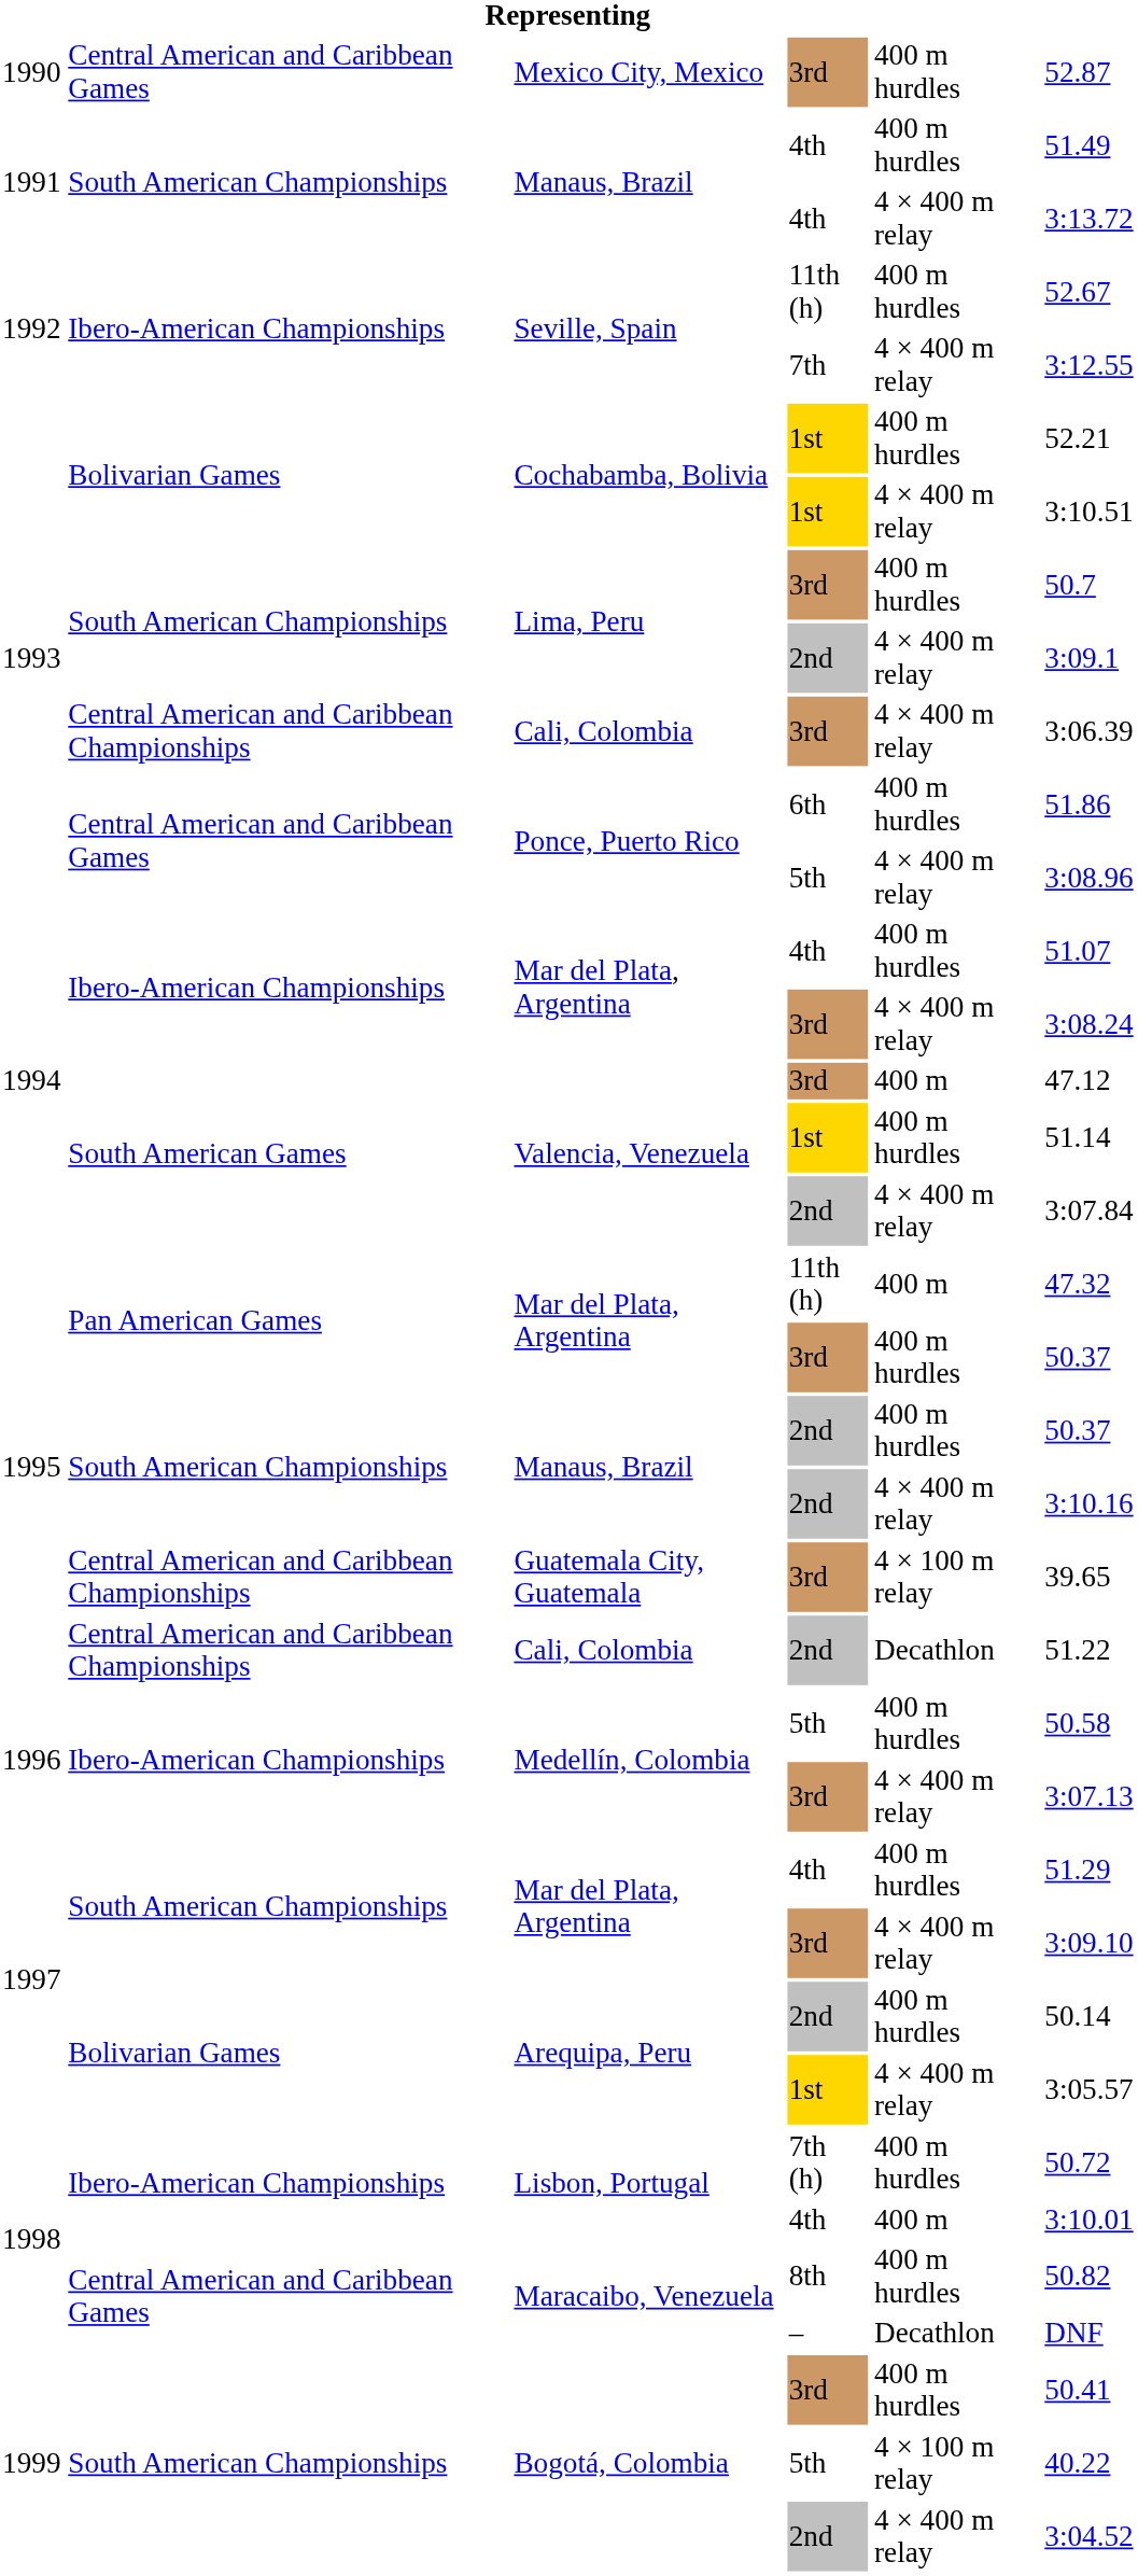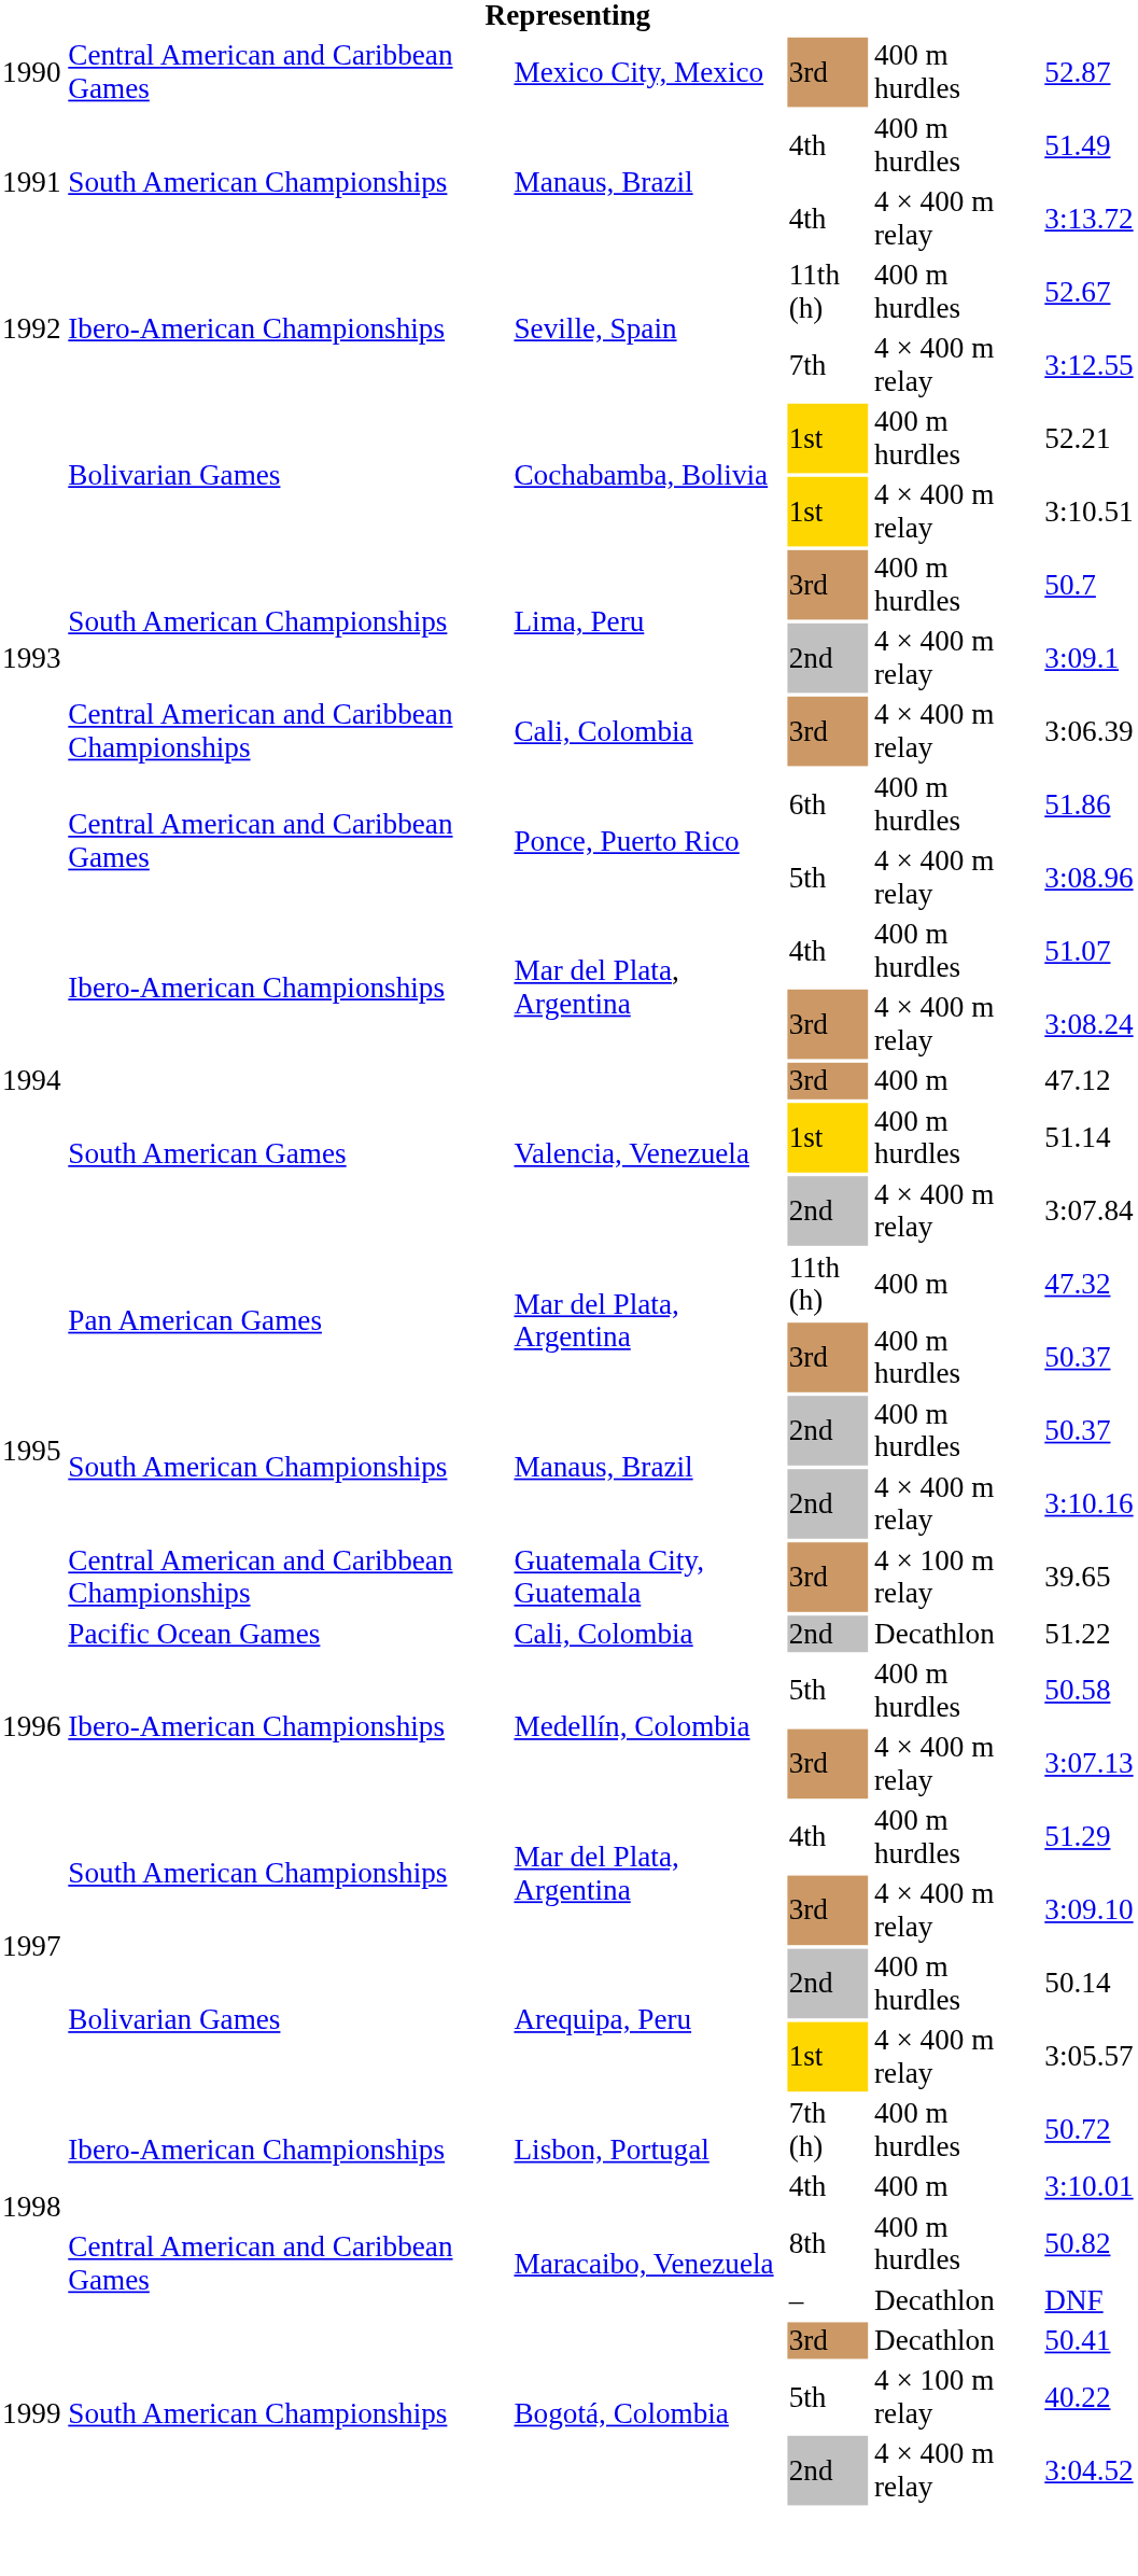 <table>
 <tr>
 <th colspan=6>Representing </th>
 </tr>
 <tr>
 <td>1990</td>
 <td><a href='#'>Central American and Caribbean Games</a></td>
 <td><a href='#'>Mexico City, Mexico</a></td>
 <td bgcolor=cc9966>3rd</td>
 <td>400 m hurdles</td>
 <td><a href='#'>52.87</a></td>
 </tr>
 <tr>
 <td rowspan=2>1991</td>
 <td rowspan=2><a href='#'>South American Championships</a></td>
 <td rowspan=2><a href='#'>Manaus, Brazil</a></td>
 <td>4th</td>
 <td>400 m hurdles</td>
 <td><a href='#'>51.49</a></td>
 </tr>
 <tr>
 <td>4th</td>
 <td>4 × 400 m relay</td>
 <td><a href='#'>3:13.72</a></td>
 </tr>
 <tr>
 <td rowspan=2>1992</td>
 <td rowspan=2><a href='#'>Ibero-American Championships</a></td>
 <td rowspan=2><a href='#'>Seville, Spain</a></td>
 <td>11th (h)</td>
 <td>400 m hurdles</td>
 <td><a href='#'>52.67</a></td>
 </tr>
 <tr>
 <td>7th</td>
 <td>4 × 400 m relay</td>
 <td><a href='#'>3:12.55</a></td>
 </tr>
 <tr>
 <td rowspan=7>1993</td>
 <td rowspan=2><a href='#'>Bolivarian Games</a></td>
 <td rowspan=2><a href='#'>Cochabamba, Bolivia</a></td>
 <td bgcolor=gold>1st</td>
 <td>400 m hurdles</td>
 <td>52.21</td>
 </tr>
 <tr>
 <td bgcolor=gold>1st</td>
 <td>4 × 400 m relay</td>
 <td>3:10.51</td>
 </tr>
 <tr>
 <td rowspan=2><a href='#'>South American Championships</a></td>
 <td rowspan=2><a href='#'>Lima, Peru</a></td>
 <td bgcolor=cc9966>3rd</td>
 <td>400 m hurdles</td>
 <td><a href='#'>50.7</a></td>
 </tr>
 <tr>
 <td bgcolor=silver>2nd</td>
 <td>4 × 400 m relay</td>
 <td><a href='#'>3:09.1</a></td>
 </tr>
 <tr>
 <td><a href='#'>Central American and Caribbean Championships</a></td>
 <td><a href='#'>Cali, Colombia</a></td>
 <td bgcolor=cc9966>3rd</td>
 <td>4 × 400 m relay</td>
 <td>3:06.39</td>
 </tr>
 <tr>
 <td rowspan=2><a href='#'>Central American and Caribbean Games</a></td>
 <td rowspan=2><a href='#'>Ponce, Puerto Rico</a></td>
 <td>6th</td>
 <td>400 m hurdles</td>
 <td><a href='#'>51.86</a></td>
 </tr>
 <tr>
 <td>5th</td>
 <td>4 × 400 m relay</td>
 <td><a href='#'>3:08.96</a></td>
 </tr>
 <tr>
 <td rowspan=5>1994</td>
 <td rowspan=2><a href='#'>Ibero-American Championships</a></td>
 <td rowspan=2><a href='#'>Mar del Plata</a>, <a href='#'>Argentina</a></td>
 <td>4th</td>
 <td>400 m hurdles</td>
 <td><a href='#'>51.07</a></td>
 </tr>
 <tr>
 <td bgcolor="cc9966">3rd</td>
 <td>4 × 400 m relay</td>
 <td><a href='#'>3:08.24</a></td>
 </tr>
 <tr>
 <td rowspan=3><a href='#'>South American Games</a></td>
 <td rowspan=3><a href='#'>Valencia, Venezuela</a></td>
 <td bgcolor=cc9966>3rd</td>
 <td>400 m</td>
 <td>47.12</td>
 </tr>
 <tr>
 <td bgcolor=gold>1st</td>
 <td>400 m hurdles</td>
 <td>51.14</td>
 </tr>
 <tr>
 <td bgcolor=silver>2nd</td>
 <td>4 × 400 m relay</td>
 <td>3:07.84</td>
 </tr>
 <tr>
 <td rowspan=6>1995</td>
 <td rowspan=2><a href='#'>Pan American Games</a></td>
 <td rowspan=2><a href='#'>Mar del Plata, Argentina</a></td>
 <td>11th (h)</td>
 <td>400 m</td>
 <td><a href='#'>47.32</a></td>
 </tr>
 <tr>
 <td bgcolor=cc9966>3rd</td>
 <td>400 m hurdles</td>
 <td><a href='#'>50.37</a></td>
 </tr>
 <tr>
 <td rowspan=2><a href='#'>South American Championships</a></td>
 <td rowspan=2><a href='#'>Manaus, Brazil</a></td>
 <td bgcolor=silver>2nd</td>
 <td>400 m hurdles</td>
 <td><a href='#'>50.37</a></td>
 </tr>
 <tr>
 <td bgcolor=silver>2nd</td>
 <td>4 × 400 m relay</td>
 <td><a href='#'>3:10.16</a></td>
 </tr>
 <tr>
 <td><a href='#'>Central American and Caribbean Championships</a></td>
 <td><a href='#'>Guatemala City, Guatemala</a></td>
 <td bgcolor=cc9966>3rd</td>
 <td>4 × 100 m relay</td>
 <td>39.65</td>
 </tr>
 <tr>
-<td><a href='#'>Central American and Caribbean Championships</a></td>
+<td><a href='#'>Pacific Ocean Games</a></td>
 <td><a href='#'>Cali, Colombia</a></td>
 <td bgcolor=silver>2nd</td>
 <td>Decathlon</td>
 <td>51.22</td>
 </tr>
 <tr>
 <td rowspan=2>1996</td>
 <td rowspan=2><a href='#'>Ibero-American Championships</a></td>
 <td rowspan=2><a href='#'>Medellín, Colombia</a></td>
 <td>5th</td>
 <td>400 m hurdles</td>
 <td><a href='#'>50.58</a></td>
 </tr>
 <tr>
 <td bgcolor=cc9966>3rd</td>
 <td>4 × 400 m relay</td>
 <td><a href='#'>3:07.13</a></td>
 </tr>
 <tr>
 <td rowspan=4>1997</td>
 <td rowspan=2><a href='#'>South American Championships</a></td>
 <td rowspan=2><a href='#'>Mar del Plata, Argentina</a></td>
 <td>4th</td>
 <td>400 m hurdles</td>
 <td><a href='#'>51.29</a></td>
 </tr>
 <tr>
 <td bgcolor=cc9966>3rd</td>
 <td>4 × 400 m relay</td>
 <td><a href='#'>3:09.10</a></td>
 </tr>
 <tr>
 <td rowspan=2><a href='#'>Bolivarian Games</a></td>
 <td rowspan=2><a href='#'>Arequipa, Peru</a></td>
 <td bgcolor=silver>2nd</td>
 <td>400 m hurdles</td>
 <td>50.14</td>
 </tr>
 <tr>
 <td bgcolor=gold>1st</td>
 <td>4 × 400 m relay</td>
 <td>3:05.57</td>
 </tr>
 <tr>
 <td rowspan=4>1998</td>
 <td rowspan=2><a href='#'>Ibero-American Championships</a></td>
 <td rowspan=2><a href='#'>Lisbon, Portugal</a></td>
 <td>7th (h)</td>
 <td>400 m hurdles</td>
 <td><a href='#'>50.72</a></td>
 </tr>
 <tr>
 <td>4th</td>
 <td>400 m</td>
 <td><a href='#'>3:10.01</a></td>
 </tr>
 <tr>
 <td rowspan=2><a href='#'>Central American and Caribbean Games</a></td>
 <td rowspan=2><a href='#'>Maracaibo, Venezuela</a></td>
 <td>8th</td>
 <td>400 m hurdles</td>
 <td><a href='#'>50.82</a></td>
 </tr>
 <tr>
 <td>–</td>
 <td>Decathlon</td>
 <td><a href='#'>DNF</a></td>
 </tr>
 <tr>
 <td rowspan=3>1999</td>
 <td rowspan=3><a href='#'>South American Championships</a></td>
 <td rowspan=3><a href='#'>Bogotá, Colombia</a></td>
 <td bgcolor=cc9966>3rd</td>
-<td>400 m hurdles</td>
+<td>Decathlon</td>
 <td><a href='#'>50.41</a></td>
 </tr>
 <tr>
 <td>5th</td>
 <td>4 × 100 m relay</td>
 <td><a href='#'>40.22</a></td>
 </tr>
 <tr>
 <td bgcolor=silver>2nd</td>
 <td>4 × 400 m relay</td>
 <td><a href='#'>3:04.52</a></td>
 </tr>
 </table>
